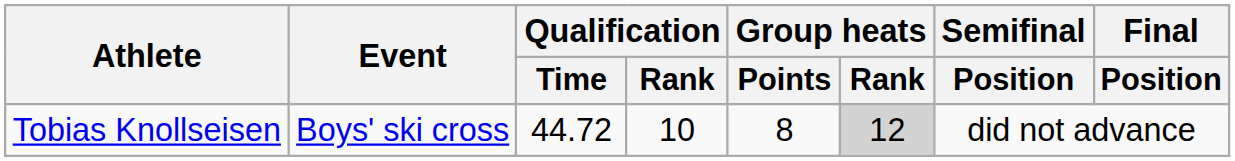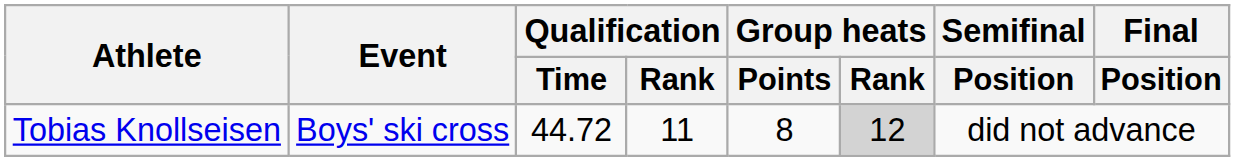 <table class="wikitable" style="font-size:90%">
 <tr>
 <th rowspan="2">Athlete</th>
 <th rowspan="2">Event</th>
 <th colspan=2>Qualification</th>
 <th colspan=2>Group heats</th>
 <th>Semifinal</th>
 <th>Final</th>
 </tr>
 <tr style="font-size:95%">
 <th>Time</th>
 <th>Rank</th>
 <th>Points</th>
 <th>Rank</th>
 <th>Position</th>
 <th>Position</th>
 </tr>
 <tr align=center>
 <td align=left><a href='#'>Tobias Knollseisen</a></td>
 <td align=left><a href='#'>Boys' ski cross</a></td>
 <td>44.72</td>
-<td>10</td>
+<td>11</td>
 <td>8</td>
 <td style="background: lightgrey;">12</td>
 <td colspan=2>did not advance</td>
 </tr>
 </table>
